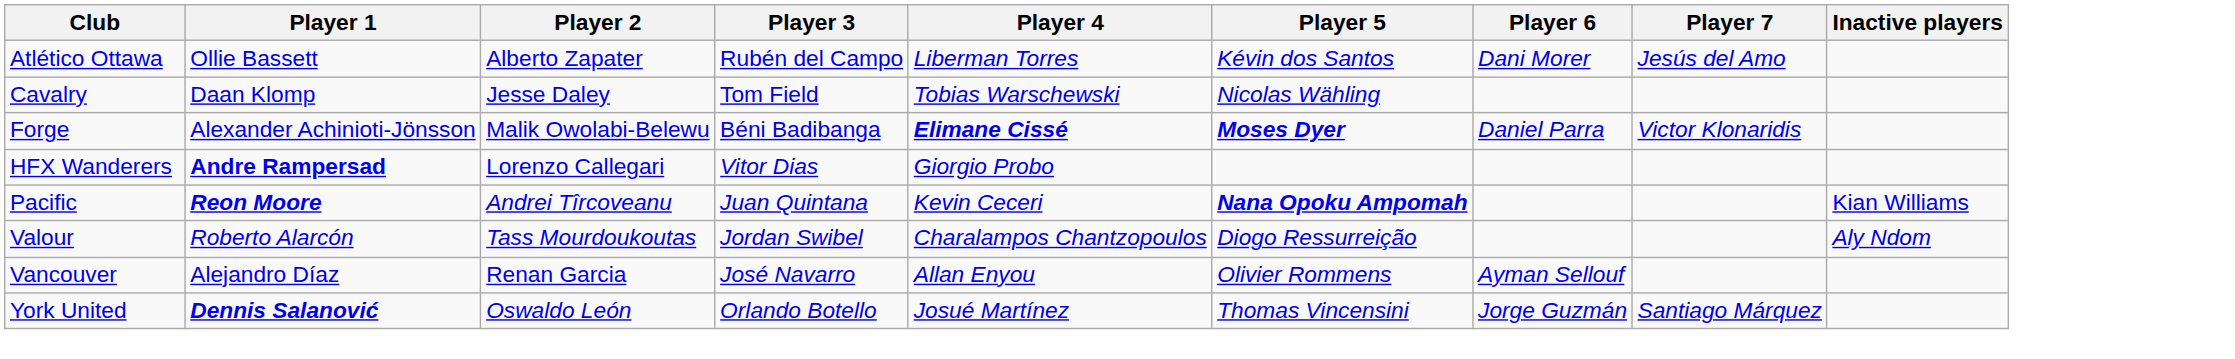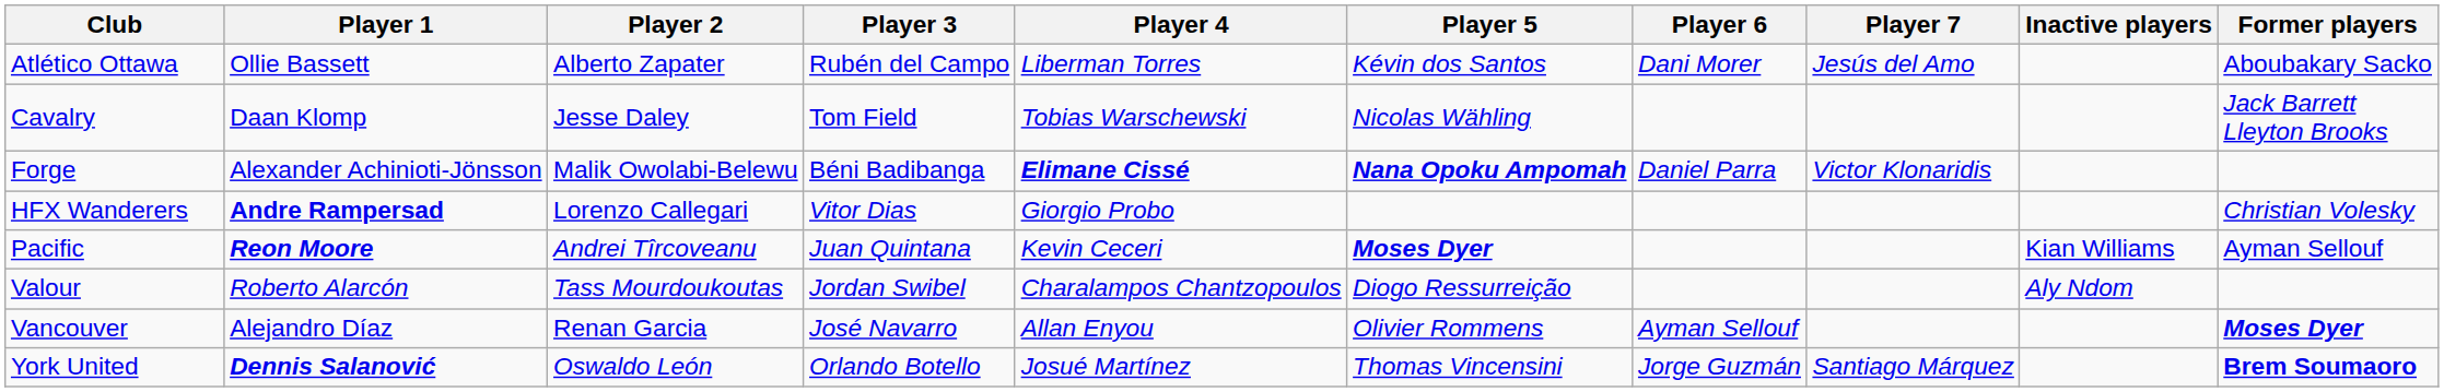 <table class="wikitable">
 <tr>
 <th style="width:9%">Club</th>
 <th>Player 1</th>
 <th>Player 2</th>
 <th>Player 3</th>
 <th>Player 4</th>
 <th>Player 5</th>
 <th>Player 6</th>
 <th>Player 7</th>
 <th>Inactive players</th>
+<th>Former players</th>
 </tr>
 <tr>
 <td><a href='#'>Atlético Ottawa</a></td>
 <td> <a href='#'>Ollie Bassett</a></td>
 <td> <a href='#'>Alberto Zapater</a></td>
 <td> <a href='#'>Rubén del Campo</a></td>
 <td> <em><a href='#'>Liberman Torres</a></em></td>
 <td> <em><a href='#'>Kévin dos Santos</a></em></td>
 <td> <em><a href='#'>Dani Morer</a></em></td>
 <td> <em><a href='#'>Jesús del Amo</a></em></td>
 <td></td>
+<td> <a href='#'>Aboubakary Sacko</a></td>
 </tr>
 <tr>
 <td><a href='#'>Cavalry</a></td>
 <td> <a href='#'>Daan Klomp</a></td>
 <td> <a href='#'>Jesse Daley</a></td>
 <td> <a href='#'>Tom Field</a></td>
 <td><em> <a href='#'>Tobias Warschewski</a></em></td>
 <td><em> <a href='#'>Nicolas Wähling</a></em></td>
 <td></td>
 <td></td>
 <td></td>
+<td><em> <a href='#'>Jack Barrett</a></em><br><em> <a href='#'>Lleyton Brooks</a></em></td>
 </tr>
 <tr>
 <td><a href='#'>Forge</a></td>
 <td> <a href='#'>Alexander Achinioti-Jönsson</a></td>
 <td> <a href='#'>Malik Owolabi-Belewu</a></td>
 <td> <a href='#'>Béni Badibanga</a></td>
 <td> <strong><em><a href='#'>Elimane Cissé</a></em></strong></td>
-<td> <strong><em><a href='#'>Moses Dyer</a></em></strong></td>
+<td> <strong><em><a href='#'>Nana Opoku Ampomah</a></em></strong></td>
 <td> <em><a href='#'>Daniel Parra</a></em></td>
 <td> <em><a href='#'>Victor Klonaridis</a></em></td>
+<td></td>
 <td></td>
 </tr>
 <tr>
 <td><a href='#'>HFX Wanderers</a></td>
 <td> <strong><a href='#'>Andre Rampersad</a></strong></td>
 <td> <a href='#'>Lorenzo Callegari</a></td>
 <td> <em><a href='#'>Vitor Dias</a></em></td>
 <td> <em><a href='#'>Giorgio Probo</a></em></td>
 <td></td>
 <td></td>
 <td></td>
 <td></td>
+<td> <em><a href='#'>Christian Volesky</a></em></td>
 </tr>
 <tr>
 <td><a href='#'>Pacific</a></td>
 <td> <strong><em><a href='#'>Reon Moore</a></em></strong></td>
 <td> <em><a href='#'>Andrei Tîrcoveanu</a></em></td>
 <td> <em><a href='#'>Juan Quintana</a></em></td>
 <td> <em><a href='#'>Kevin Ceceri</a></em></td>
-<td> <strong><em><a href='#'>Nana Opoku Ampomah</a></em></strong></td>
+<td> <strong><em><a href='#'>Moses Dyer</a></em></strong></td>
 <td></td>
 <td></td>
 <td> <a href='#'>Kian Williams</a></td>
+<td> <a href='#'>Ayman Sellouf</a></td>
 </tr>
 <tr>
 <td><a href='#'>Valour</a></td>
 <td> <em><a href='#'>Roberto Alarcón</a></em></td>
 <td> <em><a href='#'>Tass Mourdoukoutas</a></em></td>
 <td> <em><a href='#'>Jordan Swibel</a></em></td>
 <td> <em><a href='#'>Charalampos Chantzopoulos</a></em></td>
 <td> <em><a href='#'>Diogo Ressurreição</a></em></td>
 <td></td>
 <td></td>
 <td> <em><a href='#'>Aly Ndom</a></em></td>
+<td></td>
 </tr>
 <tr>
 <td><a href='#'>Vancouver</a></td>
 <td> <a href='#'>Alejandro Díaz</a></td>
 <td> <a href='#'>Renan Garcia</a></td>
 <td> <em><a href='#'>José Navarro</a></em></td>
 <td> <em><a href='#'>Allan Enyou</a></em></td>
 <td> <em><a href='#'>Olivier Rommens</a></em></td>
 <td> <em><a href='#'>Ayman Sellouf</a></em></td>
 <td></td>
 <td></td>
+<td> <strong><em><a href='#'>Moses Dyer</a></em></strong></td>
 </tr>
 <tr>
 <td><a href='#'>York United</a></td>
 <td> <strong><em><a href='#'>Dennis Salanović</a></em></strong></td>
 <td> <em><a href='#'>Oswaldo León</a></em></td>
 <td> <em><a href='#'>Orlando Botello</a></em></td>
 <td> <em><a href='#'>Josué Martínez</a></em></td>
 <td> <em><a href='#'>Thomas Vincensini</a></em></td>
 <td> <em><a href='#'>Jorge Guzmán</a></em></td>
 <td> <em><a href='#'>Santiago Márquez</a></em></td>
 <td></td>
+<td> <strong><a href='#'>Brem Soumaoro</a></strong></td>
 </tr>
 </table>
